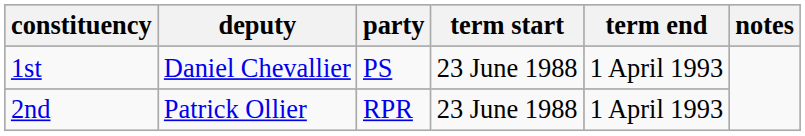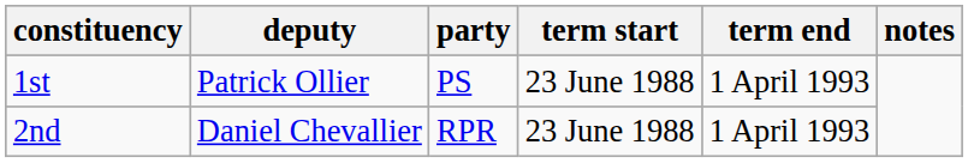 <table class="wikitable">
 <tr>
 <th>constituency</th>
 <th>deputy</th>
 <th>party</th>
 <th>term start</th>
 <th>term end</th>
 <th>notes</th>
 </tr>
 <tr>
 <td><a href='#'>1st</a></td>
-<td><a href='#'>Daniel Chevallier</a></td>
+<td><a href='#'>Patrick Ollier</a></td>
 <td><a href='#'>PS</a></td>
 <td>23 June 1988</td>
 <td>1 April 1993</td>
 </tr>
 <tr>
 <td><a href='#'>2nd</a></td>
-<td><a href='#'>Patrick Ollier</a></td>
+<td><a href='#'>Daniel Chevallier</a></td>
 <td><a href='#'>RPR</a></td>
 <td>23 June 1988</td>
 <td>1 April 1993</td>
 </tr>
 </table>
